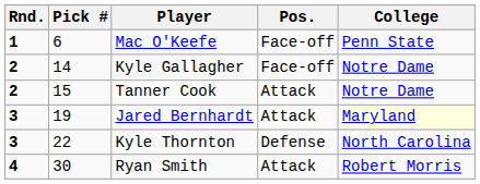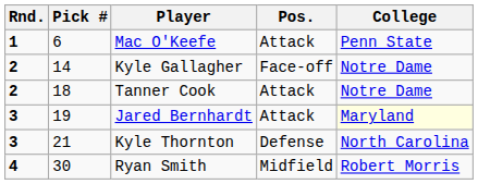 <table class="wikitable">
 <tr>
 <th>Rnd.</th>
 <th>Pick #</th>
 <th>Player</th>
 <th>Pos.</th>
 <th>College</th>
 </tr>
 <tr>
 <td><strong>1</strong></td>
 <td>6</td>
 <td><a href='#'>Mac O'Keefe</a></td>
-<td>Face-off</td>
+<td>Attack</td>
 <td><a href='#'>Penn State</a></td>
 </tr>
 <tr>
 <td><strong>2</strong></td>
 <td>14</td>
 <td>Kyle Gallagher</td>
 <td>Face-off</td>
 <td><a href='#'>Notre Dame</a></td>
 </tr>
 <tr>
 <td><strong>2</strong></td>
-<td>15</td>
+<td>18</td>
 <td>Tanner Cook</td>
 <td>Attack</td>
 <td><a href='#'>Notre Dame</a></td>
 </tr>
 <tr>
 <td><strong>3</strong></td>
 <td>19</td>
 <td><a href='#'>Jared Bernhardt</a></td>
 <td>Attack</td>
 <td style="background: lightyellow;"><a href='#'>Maryland</a></td>
 </tr>
 <tr>
 <td><strong>3</strong></td>
-<td>22</td>
+<td>21</td>
 <td>Kyle Thornton</td>
 <td>Defense</td>
 <td><a href='#'>North Carolina</a></td>
 </tr>
 <tr>
 <td><strong>4</strong></td>
 <td>30</td>
 <td>Ryan Smith</td>
-<td>Attack</td>
+<td>Midfield</td>
 <td><a href='#'>Robert Morris</a></td>
 </tr>
 </table>
